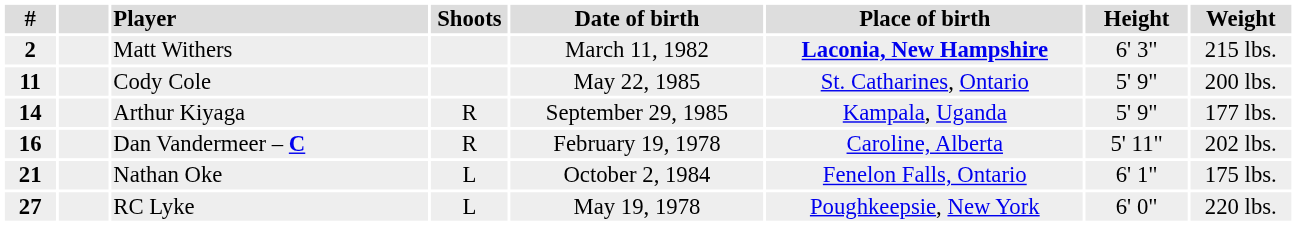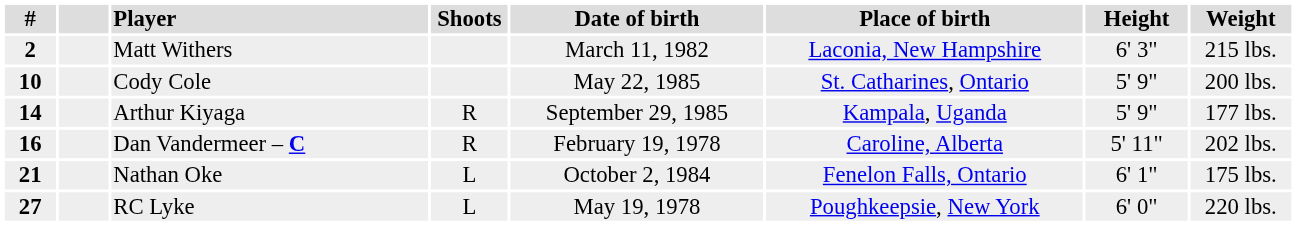 <table width=72%>
 <tr bgcolor="#dddddd">
 <th width=4%>#</th>
 <th width=4%></th>
 <td align=left!!width=25%><strong>Player</strong></td>
 <th width=6%>Shoots</th>
 <th width=20%>Date of birth</th>
 <th width=25%>Place of birth</th>
 <th width=8%>Height</th>
 <th width=8%>Weight</th>
 </tr>
 <tr bgcolor="#eeeeee">
 <td align=center><strong>2</strong></td>
 <td align=center></td>
 <td>Matt Withers</td>
 <td align=center></td>
 <td align=center>March 11, 1982</td>
-<td align=center><strong><a href='#'>Laconia, New Hampshire</a></strong></td>
+<td align=center><a href='#'>Laconia, New Hampshire</a></td>
 <td align=center>6' 3"</td>
 <td align=center>215 lbs.</td>
 </tr>
 <tr bgcolor="#eeeeee">
-<td align=center><strong>11</strong></td>
+<td align=center><strong>10</strong></td>
 <td align=center></td>
 <td>Cody Cole</td>
 <td align=center></td>
 <td align=center>May 22, 1985</td>
 <td align=center><a href='#'>St. Catharines</a>, <a href='#'>Ontario</a></td>
 <td align=center>5' 9"</td>
 <td align=center>200 lbs.</td>
 </tr>
 <tr bgcolor="#eeeeee">
 <td align=center><strong>14</strong></td>
 <td align=center></td>
 <td>Arthur Kiyaga</td>
 <td align=center>R</td>
 <td align=center>September 29, 1985</td>
 <td align=center><a href='#'>Kampala</a>, <a href='#'>Uganda</a></td>
 <td align=center>5' 9"</td>
 <td align=center>177 lbs.</td>
 </tr>
 <tr bgcolor="#eeeeee">
 <td align=center><strong>16</strong></td>
 <td align=center></td>
 <td>Dan Vandermeer – <strong><a href='#'>C</a></strong></td>
 <td align=center>R</td>
 <td align=center>February 19, 1978</td>
 <td align=center><a href='#'>Caroline, Alberta</a></td>
 <td align=center>5' 11"</td>
 <td align=center>202 lbs.</td>
 </tr>
 <tr bgcolor="#eeeeee">
 <td align=center><strong>21</strong></td>
 <td align=center></td>
 <td>Nathan Oke</td>
 <td align=center>L</td>
 <td align=center>October 2, 1984</td>
 <td align=center><a href='#'>Fenelon Falls, Ontario</a></td>
 <td align=center>6' 1"</td>
 <td align=center>175 lbs.</td>
 </tr>
 <tr bgcolor="#eeeeee">
 <td align=center><strong>27</strong></td>
 <td align=center></td>
 <td>RC Lyke</td>
 <td align=center>L</td>
 <td align=center>May 19, 1978</td>
 <td align=center><a href='#'>Poughkeepsie</a>, <a href='#'>New York</a></td>
 <td align=center>6' 0"</td>
 <td align=center>220 lbs.</td>
 </tr>
 </table>
